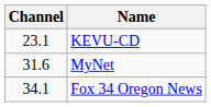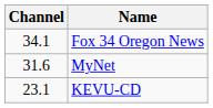 <table class="wikitable sortable">
 <tr>
 <th>Channel</th>
 <th>Name</th>
 </tr>
 <tr>
-<td style="text-align:center;">23.1</td>
-<td><a href='#'>KEVU-CD</a></td>
+<td style="text-align:center;">34.1</td>
+<td><a href='#'>Fox 34 Oregon News</a></td>
 </tr>
 <tr>
 <td style="text-align:center;">31.6</td>
 <td><a href='#'>MyNet</a></td>
 </tr>
 <tr>
-<td style="text-align:center;">34.1</td>
-<td><a href='#'>Fox 34 Oregon News</a></td>
+<td style="text-align:center;">23.1</td>
+<td><a href='#'>KEVU-CD</a></td>
 </tr>
 </table>
